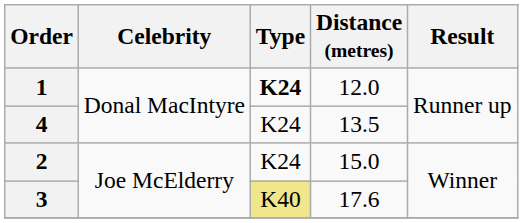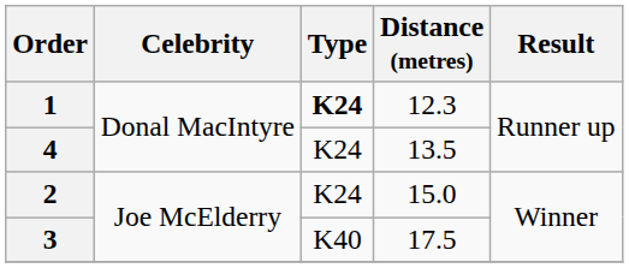 <table class="wikitable plainrowheaders" style="text-align:center;">
 <tr>
 <th>Order</th>
 <th>Celebrity</th>
 <th>Type</th>
 <th>Distance<br> <small>(metres)</small></th>
 <th>Result</th>
 </tr>
 <tr>
 <th>1</th>
 <td rowspan=2>Donal MacIntyre</td>
 <td><strong>K24</strong></td>
-<td>12.0</td>
+<td>12.3</td>
 <td rowspan=2>Runner up</td>
 </tr>
 <tr>
 <th>4</th>
 <td>K24</td>
 <td>13.5</td>
 </tr>
 <tr>
 <th>2</th>
 <td rowspan=2>Joe McElderry</td>
 <td>K24</td>
 <td>15.0</td>
 <td rowspan=2>Winner</td>
 </tr>
 <tr>
 <th>3</th>
-<td style="background: khaki;">K40</td>
-<td>17.6</td>
+<td>K40</td>
+<td>17.5</td>
 </tr>
 <tr>
 </tr>
 </table>
